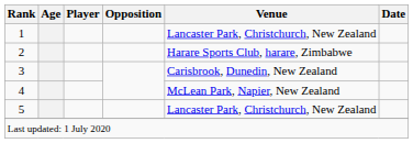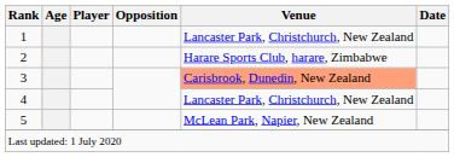 <table class="wikitable plainrowheaders sortable">
 <tr>
 <th scope=col>Rank</th>
 <th scope=col>Age</th>
 <th scope=col>Player</th>
 <th scope=col>Opposition</th>
 <th scope=col>Venue</th>
 <th scope=col>Date</th>
 </tr>
 <tr>
 <td align=center>1</td>
 <th scope=row style=text-align:center;></th>
 <td></td>
 <td></td>
 <td><a href='#'>Lancaster Park</a>, <a href='#'>Christchurch</a>, New Zealand</td>
 <td></td>
 </tr>
 <tr>
 <td align=center>2</td>
 <th scope=row style=text-align:center;></th>
 <td></td>
 <td></td>
 <td><a href='#'>Harare Sports Club</a>, <a href='#'>harare</a>, Zimbabwe</td>
 <td></td>
 </tr>
 <tr>
 <td align=center>3</td>
 <th scope=row style=text-align:center;></th>
 <td></td>
 <td rowspan=2></td>
-<td><a href='#'>Carisbrook</a>, <a href='#'>Dunedin</a>, New Zealand</td>
+<td style="background: lightsalmon;"><a href='#'>Carisbrook</a>, <a href='#'>Dunedin</a>, New Zealand</td>
 <td></td>
 </tr>
 <tr>
 <td align=center>4</td>
 <th scope=row style=text-align:center;></th>
 <td></td>
-<td><a href='#'>McLean Park</a>, <a href='#'>Napier</a>, New Zealand</td>
+<td><a href='#'>Lancaster Park</a>, <a href='#'>Christchurch</a>, New Zealand</td>
 <td></td>
 </tr>
 <tr>
 <td align=center>5</td>
 <th scope=row style=text-align:center;></th>
 <td></td>
 <td></td>
-<td><a href='#'>Lancaster Park</a>, <a href='#'>Christchurch</a>, New Zealand</td>
+<td><a href='#'>McLean Park</a>, <a href='#'>Napier</a>, New Zealand</td>
 <td></td>
 </tr>
 <tr>
 </tr>
 <tr class=sortbottom>
 <td colspan=7><small>Last updated: 1 July 2020</small></td>
 </tr>
 </table>
